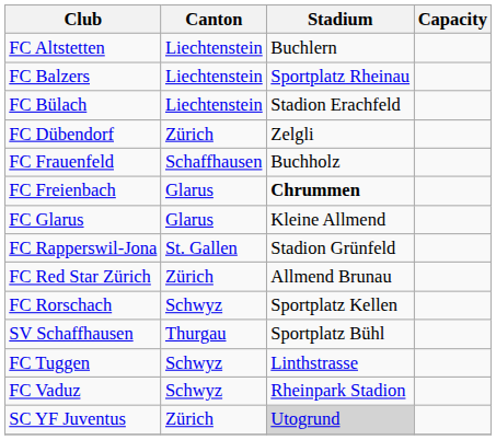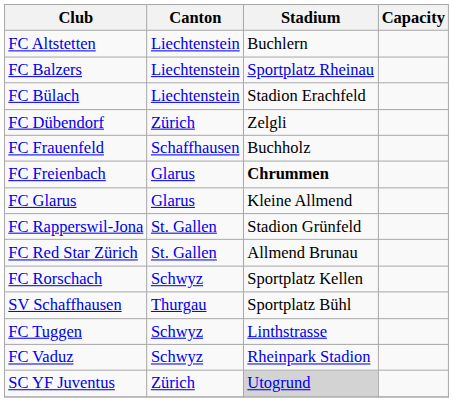 <table class="wikitable">
 <tr>
 <th>Club</th>
 <th>Canton</th>
 <th>Stadium</th>
 <th>Capacity</th>
 </tr>
 <tr>
 <td><a href='#'>FC Altstetten</a></td>
 <td> <a href='#'>Liechtenstein</a></td>
 <td>Buchlern</td>
 <td></td>
 </tr>
 <tr>
 <td><a href='#'>FC Balzers</a></td>
 <td> <a href='#'>Liechtenstein</a></td>
 <td><a href='#'>Sportplatz Rheinau</a></td>
 <td></td>
 </tr>
 <tr>
 <td><a href='#'>FC Bülach</a></td>
 <td> <a href='#'>Liechtenstein</a></td>
 <td>Stadion Erachfeld</td>
 <td></td>
 </tr>
 <tr>
 <td><a href='#'>FC Dübendorf</a></td>
 <td><a href='#'>Zürich</a></td>
 <td>Zelgli</td>
 <td></td>
 </tr>
 <tr>
 <td><a href='#'>FC Frauenfeld</a></td>
 <td><a href='#'>Schaffhausen</a></td>
 <td>Buchholz</td>
 <td></td>
 </tr>
 <tr>
 <td><a href='#'>FC Freienbach</a></td>
 <td><a href='#'>Glarus</a></td>
 <td><strong>Chrummen</strong></td>
 <td></td>
 </tr>
 <tr>
 <td><a href='#'>FC Glarus</a></td>
 <td><a href='#'>Glarus</a></td>
 <td>Kleine Allmend</td>
 <td></td>
 </tr>
 <tr>
 <td><a href='#'>FC Rapperswil-Jona</a></td>
 <td><a href='#'>St. Gallen</a></td>
 <td>Stadion Grünfeld</td>
 <td></td>
 </tr>
 <tr>
 <td><a href='#'>FC Red Star Zürich</a></td>
-<td><a href='#'>Zürich</a></td>
+<td><a href='#'>St. Gallen</a></td>
 <td>Allmend Brunau</td>
 <td></td>
 </tr>
 <tr>
 <td><a href='#'>FC Rorschach</a></td>
 <td><a href='#'>Schwyz</a></td>
 <td>Sportplatz Kellen</td>
 <td></td>
 </tr>
 <tr>
 <td><a href='#'>SV Schaffhausen</a></td>
 <td><a href='#'>Thurgau</a></td>
 <td>Sportplatz Bühl</td>
 <td></td>
 </tr>
 <tr>
 <td><a href='#'>FC Tuggen</a></td>
 <td><a href='#'>Schwyz</a></td>
 <td><a href='#'>Linthstrasse</a></td>
 <td></td>
 </tr>
 <tr>
 <td><a href='#'>FC Vaduz</a></td>
 <td><a href='#'>Schwyz</a></td>
 <td><a href='#'>Rheinpark Stadion</a></td>
 <td></td>
 </tr>
 <tr>
 <td><a href='#'>SC YF Juventus</a></td>
 <td><a href='#'>Zürich</a></td>
 <td style="background: lightgrey;"><a href='#'>Utogrund</a></td>
 <td></td>
 </tr>
 <tr>
 </tr>
 </table>
